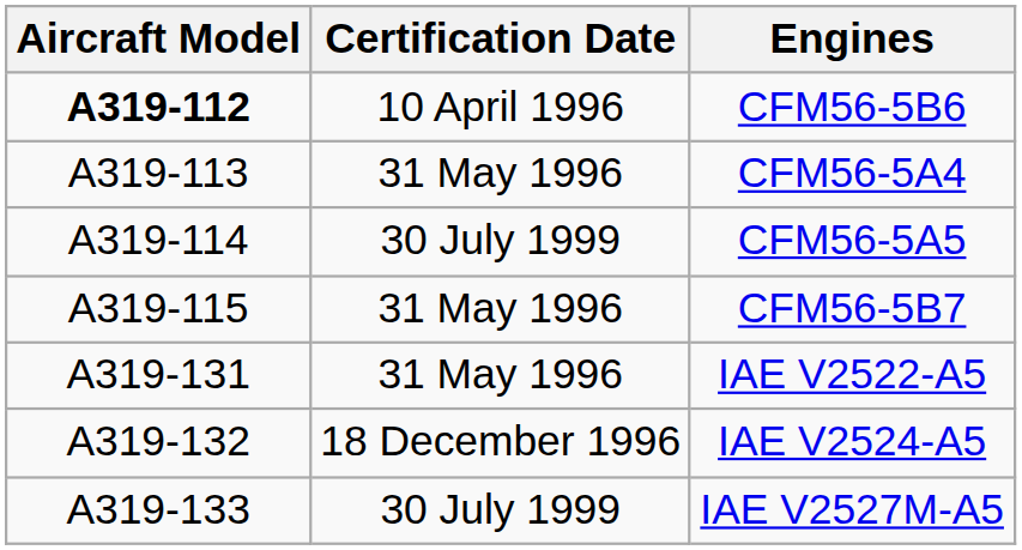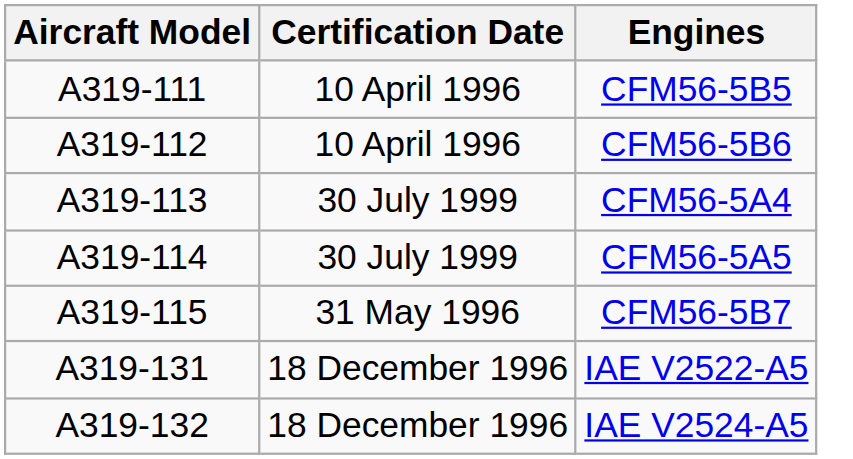 <table class="wikitable sortable" style="text-align: center;">
 <tr>
 <th>Aircraft Model</th>
 <th>Certification Date</th>
 <th>Engines</th>
 </tr>
 <tr>
-<td><strong>A319-112</strong></td>
+<td>A319-111</td>
+<td>10 April 1996</td>
+<td><a href='#'>CFM56-5B5</a></td>
+</tr>
+<tr>
+<td>A319-112</td>
 <td>10 April 1996</td>
 <td><a href='#'>CFM56-5B6</a></td>
 </tr>
 <tr>
 <td>A319-113</td>
-<td>31 May 1996</td>
+<td>30 July 1999</td>
 <td><a href='#'>CFM56-5A4</a></td>
 </tr>
 <tr>
 <td>A319-114</td>
 <td>30 July 1999</td>
 <td><a href='#'>CFM56-5A5</a></td>
 </tr>
 <tr>
 <td>A319-115</td>
 <td>31 May 1996</td>
 <td><a href='#'>CFM56-5B7</a></td>
 </tr>
 <tr>
 <td>A319-131</td>
-<td>31 May 1996</td>
+<td>18 December 1996</td>
 <td><a href='#'>IAE V2522-A5</a></td>
 </tr>
 <tr>
 <td>A319-132</td>
 <td>18 December 1996</td>
 <td><a href='#'>IAE V2524-A5</a></td>
 </tr>
-<tr>
-<td>A319-133</td>
-<td>30 July 1999</td>
-<td><a href='#'>IAE V2527M-A5</a></td>
-</tr>
 </table>
